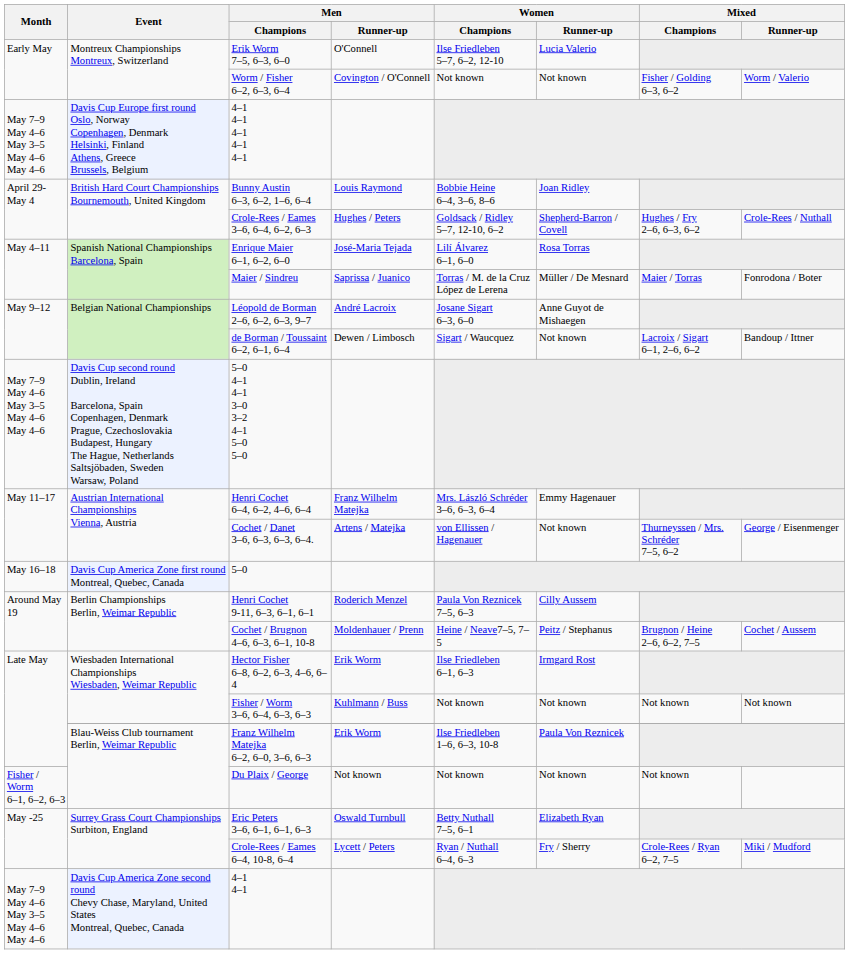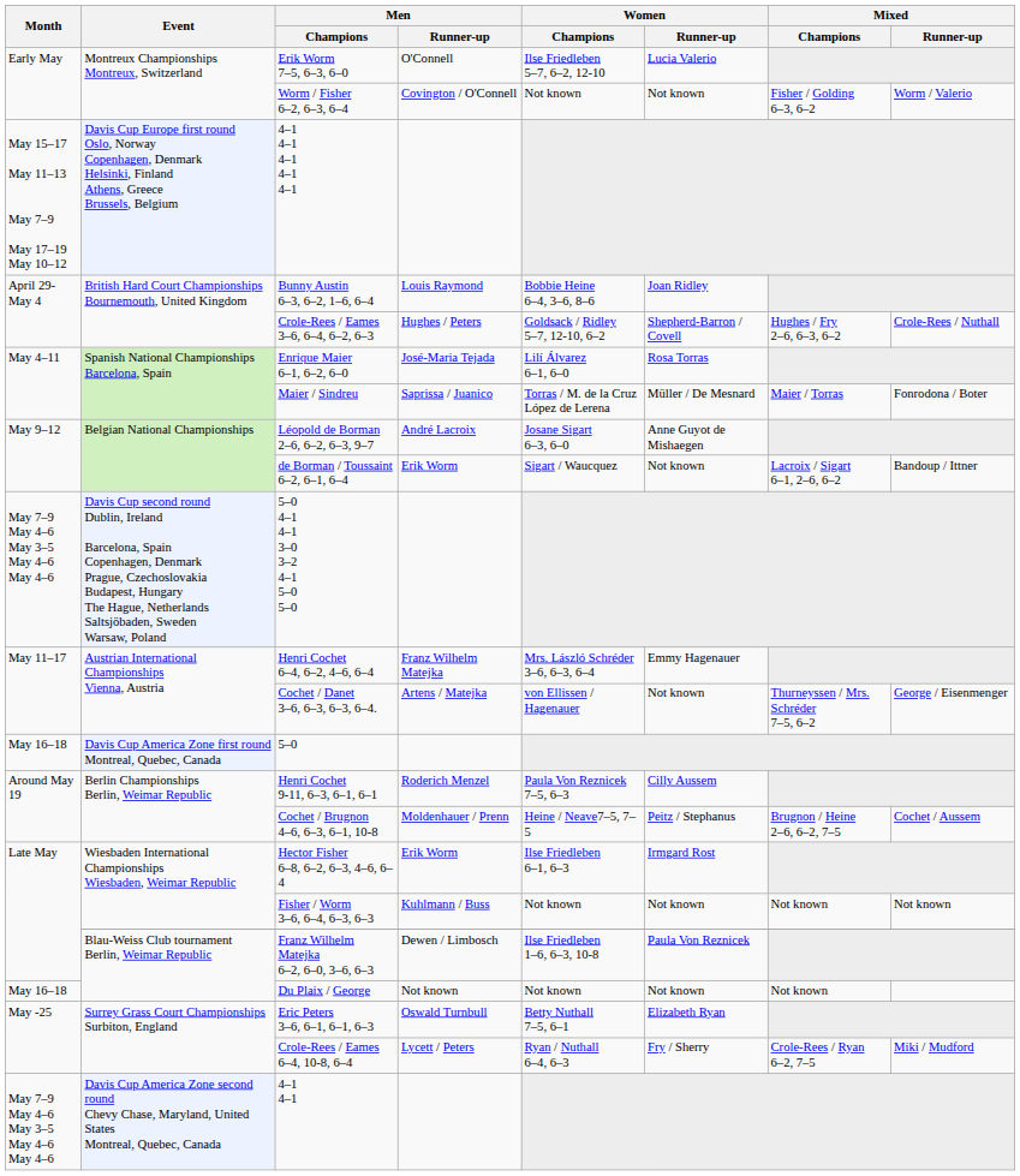 <table class="wikitable" style="font-size:85%;">
 <tr>
 <th rowspan="2" style="width:75px;">Month</th>
 <th rowspan="2" style="width:200px;">Event</th>
 <th colspan="2" style="width:250px;">Men</th>
 <th colspan="2" style="width:250px;">Women</th>
 <th colspan="2" style="width:250px;">Mixed</th>
 </tr>
 <tr>
 <th style="width:125px;">Champions</th>
 <th style="width:125px;">Runner-up</th>
 <th style="width:125px;">Champions</th>
 <th style="width:125px;">Runner-up</th>
 <th style="width:125px;">Champions</th>
 <th style="width:125px;">Runner-up</th>
 </tr>
 <tr valign=top>
 <td rowspan=2>Early May</td>
 <td rowspan="2">Montreux Championships<br> <a href='#'>Montreux</a>, Switzerland</td>
 <td> <a href='#'>Erik Worm</a><br>7–5, 6–3, 6–0</td>
 <td> O'Connell</td>
 <td> <a href='#'>Ilse Friedleben</a><br>5–7, 6–2, 12-10</td>
 <td> <a href='#'>Lucia Valerio</a></td>
 <td style="background:#ededed;" colspan="2"></td>
 </tr>
 <tr valign=top>
 <td> <a href='#'>Worm</a> /  <a href='#'>Fisher</a><br>6–2, 6–3, 6–4</td>
 <td> <a href='#'>Covington</a> /  O'Connell</td>
 <td>Not known</td>
 <td>Not known</td>
 <td> <a href='#'>Fisher</a> /  <a href='#'>Golding</a><br> 6–3, 6–2</td>
 <td> <a href='#'>Worm</a> /  <a href='#'>Valerio</a></td>
 </tr>
 <tr valign=top>
-<td><br>May 7–9<br>May 4–6<br>May 3–5<br>May 4–6<br>May 4–6</td>
+<td><br>May 15–17<br><br>May 11–13<br><br><br>May 7–9<br><br>May 17–19<br>May 10–12</td>
 <td style="background:#ECF2FF;"><a href='#'>Davis Cup Europe first round</a><br><a href='#'>Oslo</a>, Norway<br><a href='#'>Copenhagen</a>, Denmark<br><a href='#'>Helsinki</a>, Finland<br><a href='#'>Athens</a>, Greece<br><a href='#'>Brussels</a>, Belgium<br></td>
 <td><strong></strong> 4–1<br><strong></strong> 4–1<br><strong></strong> 4–1<br><strong></strong> 4–1<br><strong></strong> 4–1<br></td>
 <td><br><br><br><br></td>
 <td style="background:#ededed;" colspan="4"></td>
 </tr>
 <tr valign=top>
 <td rowspan=2>April 29-May 4</td>
 <td rowspan="2"><a href='#'>British Hard Court Championships</a><br> <a href='#'>Bournemouth</a>, United Kingdom</td>
 <td> <a href='#'>Bunny Austin</a><br>6–3, 6–2, 1–6, 6–4</td>
 <td> <a href='#'>Louis Raymond</a></td>
 <td> <a href='#'>Bobbie Heine</a><br>6–4, 3–6, 8–6</td>
 <td> <a href='#'>Joan Ridley</a></td>
 <td style="background:#ededed;" colspan="2"></td>
 </tr>
 <tr valign=top>
 <td> <a href='#'>Crole-Rees</a> /  <a href='#'>Eames</a><br>3–6, 6–4, 6–2, 6–3</td>
 <td> <a href='#'>Hughes</a> /  <a href='#'>Peters</a></td>
 <td> <a href='#'>Goldsack</a> /  <a href='#'>Ridley</a><br> 5–7, 12-10, 6–2</td>
 <td> <a href='#'>Shepherd-Barron</a> /  <a href='#'>Covell</a></td>
 <td> <a href='#'>Hughes</a> /  <a href='#'>Fry</a><br>2–6, 6–3, 6–2</td>
 <td> <a href='#'>Crole-Rees</a> /  <a href='#'>Nuthall</a></td>
 </tr>
 <tr valign=top>
 <td rowspan=2>May 4–11</td>
 <td rowspan="2" style="background:#d0f0c0;">Spanish National Championships<br> <a href='#'>Barcelona</a>, Spain</td>
 <td> <a href='#'>Enrique Maier</a><br>6–1, 6–2, 6–0</td>
 <td> <a href='#'>José-Maria Tejada</a></td>
 <td> <a href='#'>Lilí Álvarez</a><br>6–1, 6–0</td>
 <td> <a href='#'>Rosa Torras</a></td>
 <td style="background:#ededed;" colspan="2"></td>
 </tr>
 <tr valign=top>
 <td> <a href='#'>Maier</a> /  <a href='#'>Sindreu</a></td>
 <td> <a href='#'>Saprissa</a> /  <a href='#'>Juanico</a></td>
 <td> <a href='#'>Torras</a> / M. de la Cruz López de Lerena</td>
 <td>Müller / De Mesnard</td>
 <td> <a href='#'>Maier</a> /  <a href='#'>Torras</a></td>
 <td>Fonrodona / Boter</td>
 </tr>
 <tr valign=top>
 <td rowspan=2>May 9–12</td>
 <td rowspan="2" style="background:#d0f0c0;">Belgian National Championships<br></td>
 <td> <a href='#'>Léopold de Borman</a><br>2–6, 6–2, 6–3, 9–7</td>
 <td> <a href='#'>André Lacroix</a></td>
 <td> <a href='#'>Josane Sigart</a><br>6–3, 6–0</td>
 <td> Anne Guyot de Mishaegen</td>
 <td style="background:#ededed;" colspan="2"></td>
 </tr>
 <tr valign=top>
 <td> <a href='#'>de Borman</a> /  <a href='#'>Toussaint</a><br>6–2, 6–1, 6–4</td>
-<td>Dewen / Limbosch</td>
+<td> <a href='#'>Erik Worm</a></td>
 <td> <a href='#'>Sigart</a> /  Waucquez<br></td>
 <td>Not known</td>
 <td> <a href='#'>Lacroix</a> /  <a href='#'>Sigart</a><br>6–1, 2–6, 6–2</td>
 <td>Bandoup / Ittner</td>
 </tr>
 <tr valign=top>
 <td><br>May 7–9<br>May 4–6<br>May 3–5<br>May 4–6<br>May 4–6</td>
 <td style="background:#ECF2FF;"><a href='#'>Davis Cup second round</a><br> Dublin, Ireland<br><br>Barcelona, Spain<br>Copenhagen, Denmark<br>Prague, Czechoslovakia<br>Budapest, Hungary<br>The Hague, Netherlands <br>Saltsjöbaden, Sweden<br>Warsaw, Poland</td>
 <td><strong></strong> 5–0<br><strong></strong> 4–1<br><strong></strong> 4–1<br><strong></strong> 3–0<br><strong></strong> 3–2<br><strong></strong> 4–1<br><strong></strong> 5–0<br><strong></strong> 5–0</td>
 <td><br><br><br><br><br><br><br></td>
 <td style="background:#ededed;" colspan="4"></td>
 </tr>
 <tr valign=top>
 <td rowspan=2>May 11–17</td>
 <td rowspan="2"><a href='#'>Austrian International Championships</a><br> <a href='#'>Vienna</a>, Austria</td>
 <td> <a href='#'>Henri Cochet</a><br>6–4, 6–2, 4–6, 6–4</td>
 <td> <a href='#'>Franz Wilhelm Matejka</a></td>
 <td> <a href='#'>Mrs. László Schréder</a><br>3–6, 6–3, 6–4</td>
 <td> Emmy Hagenauer</td>
 <td style="background:#ededed;" colspan="2"></td>
 </tr>
 <tr valign=top>
 <td> <a href='#'>Cochet</a> /  <a href='#'>Danet</a><br>3–6, 6–3, 6–3, 6–4.</td>
 <td> <a href='#'>Artens</a> /  <a href='#'>Matejka</a></td>
 <td> <a href='#'>von Ellissen</a> /  <a href='#'>Hagenauer</a></td>
 <td>Not known</td>
 <td> <a href='#'>Thurneyssen</a> /  <a href='#'>Mrs. Schréder</a><br>7–5, 6–2</td>
 <td> <a href='#'>George</a> /  Eisenmenger</td>
 </tr>
 <tr valign=top>
 <td>May 16–18</td>
 <td style="background:#ECF2FF;"><a href='#'>Davis Cup America Zone first round</a><br>Montreal, Quebec, Canada</td>
 <td><strong></strong> 5–0</td>
 <td></td>
 <td style="background:#ededed;" colspan="4"></td>
 </tr>
 <tr valign=top>
 <td rowspan=2>Around May 19</td>
 <td rowspan="2">Berlin Championships<br> Berlin, <a href='#'>Weimar Republic</a></td>
 <td> <a href='#'>Henri Cochet</a><br>9-11, 6–3, 6–1, 6–1</td>
 <td> <a href='#'>Roderich Menzel</a></td>
 <td> <a href='#'>Paula Von Reznicek</a><br>7–5, 6–3</td>
 <td> <a href='#'>Cilly Aussem</a></td>
 <td style="background:#ededed;" colspan="2"></td>
 </tr>
 <tr valign=top>
 <td>  <a href='#'>Cochet</a> /  <a href='#'>Brugnon</a> <br>4–6, 6–3, 6–1, 10-8</td>
 <td> <a href='#'>Moldenhauer</a> /  <a href='#'>Prenn</a></td>
 <td> <a href='#'>Heine</a> /  <a href='#'>Neave</a>7–5, 7–5<br></td>
 <td> <a href='#'>Peitz</a> / Stephanus</td>
 <td> <a href='#'>Brugnon</a> /  <a href='#'>Heine</a><br> 2–6, 6–2, 7–5</td>
 <td>  <a href='#'>Cochet</a> /  <a href='#'>Aussem</a></td>
 </tr>
 <tr valign=top>
 <td rowspan=4>Late May</td>
 <td rowspan="2">Wiesbaden International Championships<br> <a href='#'>Wiesbaden</a>, <a href='#'>Weimar Republic</a></td>
 <td> <a href='#'>Hector Fisher</a><br>6–8, 6–2, 6–3, 4–6, 6–4</td>
 <td> <a href='#'>Erik Worm</a></td>
 <td> <a href='#'>Ilse Friedleben</a><br>6–1, 6–3</td>
 <td> <a href='#'>Irmgard Rost</a></td>
 <td style="background:#ededed;" colspan="2"></td>
 </tr>
 <tr valign=top>
 <td> <a href='#'>Fisher</a> /  <a href='#'>Worm</a> <br>3–6, 6–4, 6–3, 6–3</td>
 <td> <a href='#'>Kuhlmann</a> /  <a href='#'>Buss</a></td>
 <td>Not known</td>
 <td>Not known</td>
 <td>Not known</td>
 <td>Not known</td>
 </tr>
 <tr valign=top>
 </tr>
 <tr valign=top>
 <td rowspan="2">Blau-Weiss Club tournament<br> Berlin, <a href='#'>Weimar Republic</a></td>
 <td> <a href='#'>Franz Wilhelm Matejka</a><br>6–2, 6–0, 3–6, 6–3</td>
-<td> <a href='#'>Erik Worm</a></td>
+<td>Dewen / Limbosch</td>
 <td> <a href='#'>Ilse Friedleben</a><br>1–6, 6–3, 10-8</td>
 <td> <a href='#'>Paula Von Reznicek</a></td>
 <td style="background:#ededed;" colspan="2"></td>
 </tr>
 <tr valign=top>
-<td> <a href='#'>Fisher</a> /  <a href='#'>Worm</a><br>6–1, 6–2, 6–3</td>
+<td>May 16–18</td>
 <td> <a href='#'>Du Plaix</a> /  <a href='#'>George</a></td>
 <td>Not known</td>
 <td>Not known</td>
 <td>Not known</td>
 <td>Not known</td>
 </tr>
 <tr valign=top>
 <td rowspan=2>May -25</td>
 <td rowspan="2"><a href='#'>Surrey Grass Court Championships</a><br>  Surbiton, England</td>
 <td> <a href='#'>Eric Peters</a><br>3–6, 6–1, 6–1, 6–3</td>
 <td> <a href='#'>Oswald Turnbull</a></td>
 <td> <a href='#'>Betty Nuthall</a><br>7–5, 6–1</td>
 <td> <a href='#'>Elizabeth Ryan</a></td>
 <td style="background:#ededed;" colspan="2"></td>
 </tr>
 <tr valign=top>
 <td> <a href='#'>Crole-Rees</a> /  <a href='#'>Eames</a><br>6–4, 10-8, 6–4</td>
 <td> <a href='#'>Lycett</a> /  <a href='#'>Peters</a></td>
 <td> <a href='#'>Ryan</a> /  <a href='#'>Nuthall</a><br>6–4, 6–3</td>
 <td> <a href='#'>Fry</a> / Sherry</td>
 <td> <a href='#'>Crole-Rees</a> /  <a href='#'>Ryan</a><br>6–2, 7–5</td>
 <td> <a href='#'>Miki</a> /  <a href='#'>Mudford</a></td>
 </tr>
 <tr valign=top>
 <td><br>May 7–9<br>May 4–6<br>May 3–5<br>May 4–6<br>May 4–6</td>
 <td style="background:#ECF2FF;"><a href='#'>Davis Cup America Zone second round</a><br>Chevy Chase, Maryland, United States<br>Montreal, Quebec, Canada</td>
 <td><strong></strong> 4–1<br><strong></strong> 4–1</td>
 <td><br></td>
 <td style="background:#ededed;" colspan="4"></td>
 </tr>
 </table>
